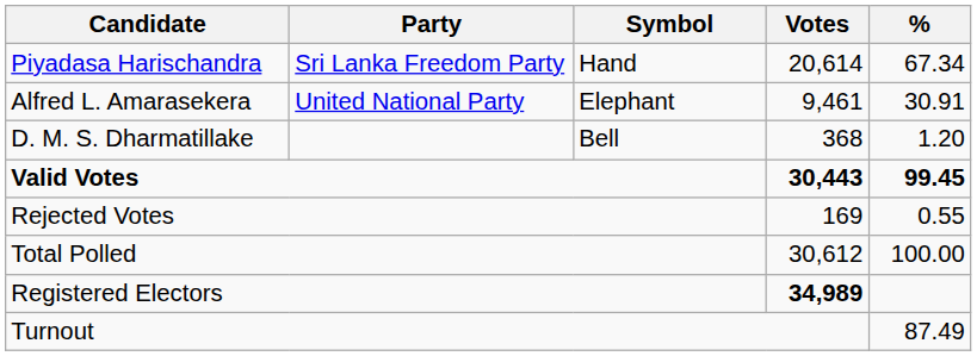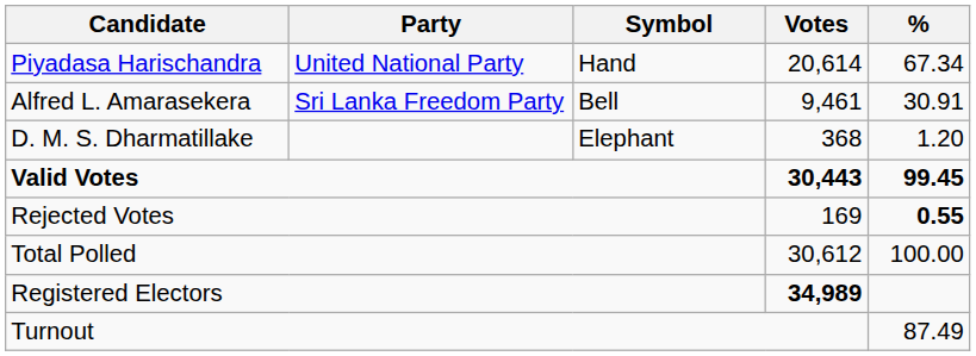 <table class="wikitable" border="1" style="text-align:right;">
 <tr>
 <th align=left width="180">Candidate</th>
 <th align=left width="180">Party</th>
 <th align=left width="120">Symbol</th>
 <th align=left width="60">Votes</th>
 <th align=left width="60">%</th>
 </tr>
 <tr>
 <td align=left><a href='#'>Piyadasa Harischandra</a></td>
-<td align=left><a href='#'>Sri Lanka Freedom Party</a></td>
+<td align=left><a href='#'>United National Party</a></td>
 <td align=left>Hand</td>
 <td>20,614</td>
 <td>67.34</td>
 </tr>
 <tr>
 <td align=left>Alfred L. Amarasekera</td>
-<td align=left><a href='#'>United National Party</a></td>
-<td align=left>Elephant</td>
+<td align=left><a href='#'>Sri Lanka Freedom Party</a></td>
+<td align=left>Bell</td>
 <td>9,461</td>
 <td>30.91</td>
 </tr>
 <tr>
 <td align=left>D. M. S. Dharmatillake</td>
 <td align=left></td>
-<td align=left>Bell</td>
+<td align=left>Elephant</td>
 <td>368</td>
 <td>1.20</td>
 </tr>
 <tr>
 <td align=left colspan=3><strong>Valid Votes</strong></td>
 <td><strong>30,443</strong></td>
 <td><strong>99.45</strong></td>
 </tr>
 <tr>
 <td align=left colspan=3>Rejected Votes</td>
 <td>169</td>
-<td>0.55</td>
+<td><strong>0.55</strong></td>
 </tr>
 <tr>
 <td align=left colspan=3>Total Polled</td>
 <td>30,612</td>
 <td>100.00</td>
 </tr>
 <tr>
 <td align=left colspan=3>Registered Electors</td>
 <td><strong>34,989</strong></td>
 <td></td>
 </tr>
 <tr>
 <td align=left colspan=4>Turnout</td>
 <td>87.49</td>
 </tr>
 </table>
